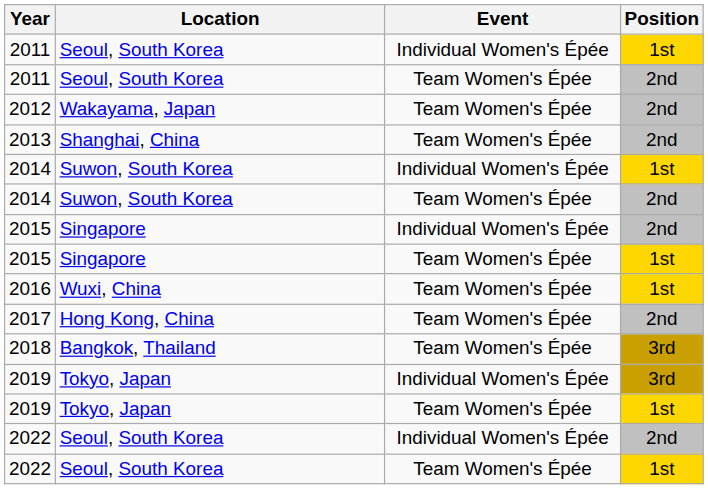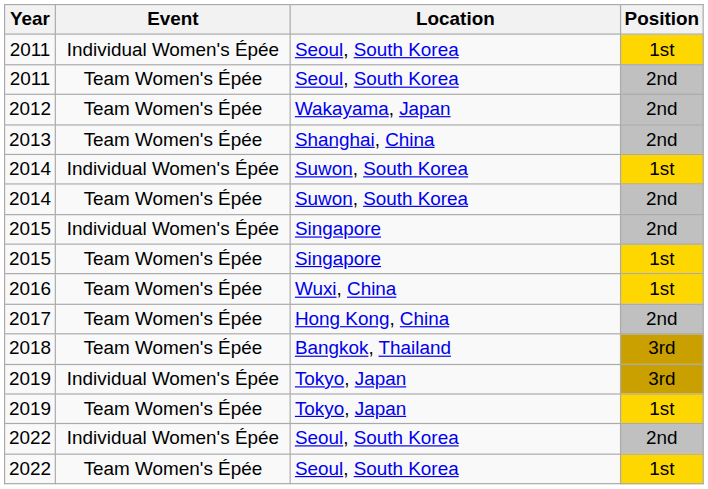 <table class="wikitable" style="text-align:center;">
 <tr>
 <th>Year</th>
+<th style="width:12em">Event</th>
 <th style="width:17em">Location</th>
-<th style="width:12em">Event</th>
 <th>Position</th>
 </tr>
 <tr>
 <td>2011</td>
+<td>Individual Women's Épée</td>
 <td rowspan="1" align="left"> <a href='#'>Seoul</a>, <a href='#'>South Korea</a></td>
-<td>Individual Women's Épée</td>
 <td bgcolor="gold">1st</td>
 </tr>
 <tr>
 <td>2011</td>
+<td>Team Women's Épée</td>
 <td rowspan="1" align="left"> <a href='#'>Seoul</a>, <a href='#'>South Korea</a></td>
-<td>Team Women's Épée</td>
 <td bgcolor="silver">2nd</td>
 </tr>
 <tr>
 <td>2012</td>
+<td>Team Women's Épée</td>
 <td rowspan="1" align="left"> <a href='#'>Wakayama</a>, <a href='#'>Japan</a></td>
-<td>Team Women's Épée</td>
 <td bgcolor="silver">2nd</td>
 </tr>
 <tr>
 <td>2013</td>
+<td>Team Women's Épée</td>
 <td rowspan="1" align="left"> <a href='#'>Shanghai</a>, <a href='#'>China</a></td>
-<td>Team Women's Épée</td>
 <td bgcolor="silver">2nd</td>
 </tr>
 <tr>
 <td>2014</td>
+<td>Individual Women's Épée</td>
 <td rowspan="1" align="left"> <a href='#'>Suwon</a>, <a href='#'>South Korea</a></td>
-<td>Individual Women's Épée</td>
 <td bgcolor="gold">1st</td>
 </tr>
 <tr>
 <td>2014</td>
+<td>Team Women's Épée</td>
 <td rowspan="1" align="left"> <a href='#'>Suwon</a>, <a href='#'>South Korea</a></td>
-<td>Team Women's Épée</td>
 <td bgcolor="silver">2nd</td>
 </tr>
 <tr>
 <td>2015</td>
+<td>Individual Women's Épée</td>
 <td rowspan="1" align="left"> <a href='#'>Singapore</a></td>
-<td>Individual Women's Épée</td>
 <td bgcolor="silver">2nd</td>
 </tr>
 <tr>
 <td>2015</td>
+<td>Team Women's Épée</td>
 <td rowspan="1" align="left"> <a href='#'>Singapore</a></td>
-<td>Team Women's Épée</td>
 <td bgcolor="gold">1st</td>
 </tr>
 <tr>
 <td>2016</td>
+<td>Team Women's Épée</td>
 <td rowspan="1" align="left"> <a href='#'>Wuxi</a>, <a href='#'>China</a></td>
-<td>Team Women's Épée</td>
 <td bgcolor="gold">1st</td>
 </tr>
 <tr>
 <td>2017</td>
+<td>Team Women's Épée</td>
 <td rowspan="1" align="left"> <a href='#'>Hong Kong</a>, <a href='#'>China</a></td>
-<td>Team Women's Épée</td>
 <td bgcolor="silver">2nd</td>
 </tr>
 <tr>
 <td>2018</td>
+<td>Team Women's Épée</td>
 <td rowspan="1" align="left"> <a href='#'>Bangkok</a>, <a href='#'>Thailand</a></td>
-<td>Team Women's Épée</td>
 <td bgcolor="caramel">3rd</td>
 </tr>
 <tr>
 <td>2019</td>
+<td>Individual Women's Épée</td>
 <td rowspan="1" align="left"> <a href='#'>Tokyo</a>, <a href='#'>Japan</a></td>
-<td>Individual Women's Épée</td>
 <td bgcolor="caramel">3rd</td>
 </tr>
 <tr>
 <td>2019</td>
+<td>Team Women's Épée</td>
 <td rowspan="1" align="left"> <a href='#'>Tokyo</a>, <a href='#'>Japan</a></td>
-<td>Team Women's Épée</td>
 <td bgcolor="gold">1st</td>
 </tr>
 <tr>
 <td>2022</td>
+<td>Individual Women's Épée</td>
 <td rowspan="1" align="left"> <a href='#'>Seoul</a>, <a href='#'>South Korea</a></td>
-<td>Individual Women's Épée</td>
 <td bgcolor="silver">2nd</td>
 </tr>
 <tr>
 <td>2022</td>
+<td>Team Women's Épée</td>
 <td rowspan="1" align="left"> <a href='#'>Seoul</a>, <a href='#'>South Korea</a></td>
-<td>Team Women's Épée</td>
 <td bgcolor="gold">1st</td>
 </tr>
 </table>
